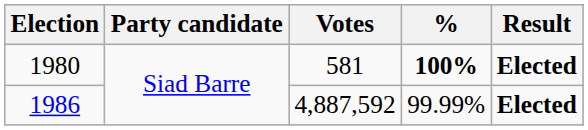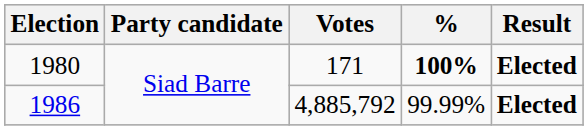 <table class="wikitable" style="text-align:center">
 <tr>
 <th>Election</th>
 <th>Party candidate</th>
 <th>Votes</th>
 <th>%</th>
 <th>Result</th>
 </tr>
 <tr>
 <td>1980</td>
 <td rowspan=2><a href='#'>Siad Barre</a></td>
-<td>581</td>
+<td>171</td>
 <td><strong>100%</strong></td>
 <td><strong>Elected</strong> </td>
 </tr>
 <tr>
 <td><a href='#'>1986</a></td>
-<td>4,887,592</td>
+<td>4,885,792</td>
 <td>99.99%</td>
 <td><strong>Elected</strong> </td>
 </tr>
 </table>
